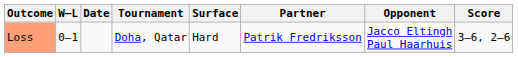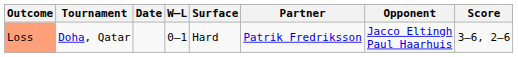 <table class="sortable wikitable"!Outcome>
 <tr>
 <th>Outcome</th>
+<th>Tournament</th>
+<th>Date</th>
 <th class="unsortable">W–L</th>
-<th>Date</th>
-<th>Tournament</th>
 <th>Surface</th>
 <th>Partner</th>
 <th>Opponent</th>
 <th class="unsortable">Score</th>
 </tr>
 <tr>
 <td style="background:#ffa07a;">Loss</td>
+<td><a href='#'>Doha</a>, Qatar</td>
+<td><a href='#'></a></td>
 <td>0–1</td>
-<td><a href='#'></a></td>
-<td><a href='#'>Doha</a>, Qatar</td>
 <td>Hard</td>
 <td> <a href='#'>Patrik Fredriksson</a></td>
 <td> <a href='#'>Jacco Eltingh</a> <br>  <a href='#'>Paul Haarhuis</a></td>
 <td>3–6, 2–6</td>
 </tr>
 </table>
